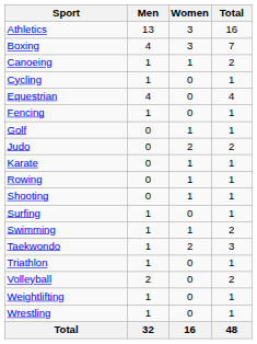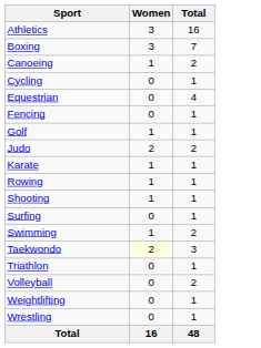 <table class="wikitable sortable" style="text-align:center;">
 <tr>
 <th width=180>Sport</th>
-<th width=55>Men</th>
 <th width=55>Women</th>
 <th width=55>Total</th>
 </tr>
 <tr>
 <td align=left><a href='#'>Athletics</a></td>
-<td>13</td>
 <td>3</td>
 <td>16</td>
 </tr>
 <tr>
 <td align=left><a href='#'>Boxing</a></td>
-<td>4</td>
 <td>3</td>
 <td>7</td>
 </tr>
 <tr>
 <td align=left><a href='#'>Canoeing</a></td>
 <td>1</td>
-<td>1</td>
 <td>2</td>
 </tr>
 <tr>
 <td align=left><a href='#'>Cycling</a></td>
-<td>1</td>
 <td>0</td>
 <td>1</td>
 </tr>
 <tr>
 <td align=left><a href='#'>Equestrian</a></td>
-<td>4</td>
 <td>0</td>
 <td>4</td>
 </tr>
 <tr>
 <td align=left><a href='#'>Fencing</a></td>
-<td>1</td>
 <td>0</td>
 <td>1</td>
 </tr>
 <tr>
 <td align=left><a href='#'>Golf</a></td>
-<td>0</td>
 <td>1</td>
 <td>1</td>
 </tr>
 <tr>
 <td align=left><a href='#'>Judo</a></td>
-<td>0</td>
 <td>2</td>
 <td>2</td>
 </tr>
 <tr>
 <td align=left><a href='#'>Karate</a></td>
-<td>0</td>
 <td>1</td>
 <td>1</td>
 </tr>
 <tr>
 <td align=left><a href='#'>Rowing</a></td>
-<td>0</td>
 <td>1</td>
 <td>1</td>
 </tr>
 <tr>
 <td align=left><a href='#'>Shooting</a></td>
-<td>0</td>
 <td>1</td>
 <td>1</td>
 </tr>
 <tr>
 <td align=left><a href='#'>Surfing</a></td>
-<td>1</td>
 <td>0</td>
 <td>1</td>
 </tr>
 <tr>
 <td align=left><a href='#'>Swimming</a></td>
 <td>1</td>
-<td>1</td>
 <td>2</td>
 </tr>
 <tr>
 <td align=left><a href='#'>Taekwondo</a></td>
-<td>1</td>
-<td>2</td>
+<td style="background: lightyellow;">2</td>
 <td>3</td>
 </tr>
 <tr>
 <td align=left><a href='#'>Triathlon</a></td>
-<td>1</td>
 <td>0</td>
 <td>1</td>
 </tr>
 <tr>
 <td align=left><a href='#'>Volleyball</a></td>
-<td>2</td>
 <td>0</td>
 <td>2</td>
 </tr>
 <tr>
 <td align=left><a href='#'>Weightlifting</a></td>
-<td>1</td>
 <td>0</td>
 <td>1</td>
 </tr>
 <tr>
 <td align=left><a href='#'>Wrestling</a></td>
-<td>1</td>
 <td>0</td>
 <td>1</td>
 </tr>
 <tr>
 <th>Total</th>
-<th>32</th>
 <th>16</th>
 <th>48</th>
 </tr>
 </table>
